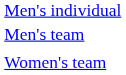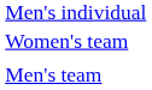 <table>
 <tr>
 <td><a href='#'>Men's individual</a></td>
 <td></td>
 <td></td>
 <td></td>
 </tr>
 <tr>
-<td><a href='#'>Men's team</a></td>
+<td><a href='#'>Women's team</a></td>
 <td></td>
 <td></td>
 <td></td>
 </tr>
 <tr>
 <td></td>
 <td></td>
 <td></td>
 <td></td>
 </tr>
 <tr>
-<td><a href='#'>Women's team</a></td>
+<td><a href='#'>Men's team</a></td>
 <td></td>
 <td></td>
 <td></td>
 </tr>
 </table>
